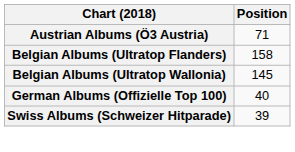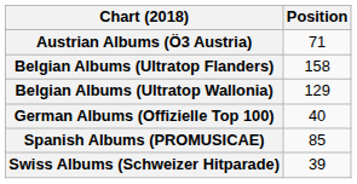 <table class="wikitable sortable plainrowheaders" style="text-align:center">
 <tr>
 <th scope="col">Chart (2018)</th>
 <th scope="col">Position</th>
 </tr>
 <tr>
 <th scope="row">Austrian Albums (Ö3 Austria)</th>
 <td>71</td>
 </tr>
 <tr>
 <th scope="row">Belgian Albums (Ultratop Flanders)</th>
 <td>158</td>
 </tr>
 <tr>
 <th scope="row">Belgian Albums (Ultratop Wallonia)</th>
-<td>145</td>
+<td>129</td>
 </tr>
 <tr>
 <th scope="row">German Albums (Offizielle Top 100)</th>
 <td>40</td>
 </tr>
 <tr>
+<th scope="row">Spanish Albums (PROMUSICAE)</th>
+<td>85</td>
+</tr>
+<tr>
 <th scope="row">Swiss Albums (Schweizer Hitparade)</th>
 <td>39</td>
 </tr>
 </table>
